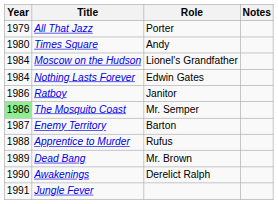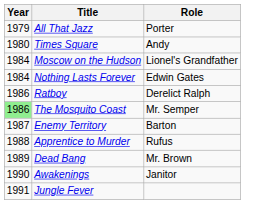 <table class="wikitable">
 <tr>
 <th>Year</th>
 <th>Title</th>
 <th>Role</th>
-<th>Notes</th>
 </tr>
 <tr>
 <td>1979</td>
 <td><em><a href='#'>All That Jazz</a></em></td>
 <td>Porter</td>
-<td></td>
 </tr>
 <tr>
 <td>1980</td>
 <td><em><a href='#'>Times Square</a></em></td>
 <td>Andy</td>
-<td></td>
 </tr>
 <tr>
 <td>1984</td>
 <td><em><a href='#'>Moscow on the Hudson</a></em></td>
 <td>Lionel's Grandfather</td>
-<td></td>
 </tr>
 <tr>
 <td>1984</td>
 <td><em><a href='#'>Nothing Lasts Forever</a></em></td>
 <td>Edwin Gates</td>
-<td></td>
 </tr>
 <tr>
 <td>1986</td>
 <td><em><a href='#'>Ratboy</a></em></td>
-<td>Janitor</td>
-<td></td>
+<td>Derelict Ralph</td>
 </tr>
 <tr>
 <td style="background: lightgreen;">1986</td>
 <td><em><a href='#'>The Mosquito Coast</a></em></td>
 <td>Mr. Semper</td>
-<td></td>
 </tr>
 <tr>
 <td>1987</td>
 <td><em><a href='#'>Enemy Territory</a></em></td>
 <td>Barton</td>
-<td></td>
 </tr>
 <tr>
 <td>1988</td>
 <td><em><a href='#'>Apprentice to Murder</a></em></td>
 <td>Rufus</td>
-<td></td>
 </tr>
 <tr>
 <td>1989</td>
 <td><em><a href='#'>Dead Bang</a></em></td>
 <td>Mr. Brown</td>
-<td></td>
 </tr>
 <tr>
 <td>1990</td>
 <td><em><a href='#'>Awakenings</a></em></td>
-<td>Derelict Ralph</td>
-<td></td>
+<td>Janitor</td>
 </tr>
 <tr>
 <td>1991</td>
 <td><em><a href='#'>Jungle Fever</a></em></td>
 <td></td>
-<td></td>
 </tr>
 </table>
